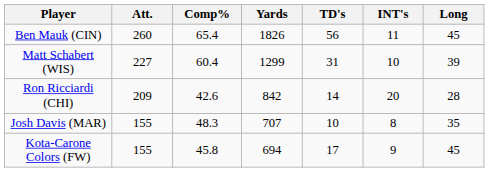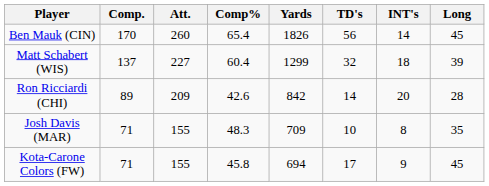 <table class="wikitable sortable">
 <tr>
 <th bgcolor="#DDDDFF" width="16%">Player</th>
+<th bgcolor="#DDDDFF" width="9%">Comp.</th>
 <th bgcolor="#DDDDFF" width="9%">Att.</th>
 <th bgcolor="#DDDDFF" width="9%">Comp%</th>
 <th bgcolor="#DDDDFF" width="9%">Yards</th>
 <th bgcolor="#DDDDFF" width="9%">TD's</th>
 <th bgcolor="#DDDDFF" width="9%">INT's</th>
 <th bgcolor="#DDDDFF" width="9%">Long</th>
 </tr>
 <tr align="center">
 <td><a href='#'>Ben Mauk</a> (CIN)</td>
+<td>170</td>
 <td>260</td>
 <td>65.4</td>
 <td>1826</td>
 <td>56</td>
-<td>11</td>
+<td>14</td>
 <td>45</td>
 </tr>
 <tr align="center">
 <td><a href='#'>Matt Schabert</a> (WIS)</td>
+<td>137</td>
 <td>227</td>
 <td>60.4</td>
 <td>1299</td>
-<td>31</td>
-<td>10</td>
+<td>32</td>
+<td>18</td>
 <td>39</td>
 </tr>
 <tr align="center">
 <td><a href='#'>Ron Ricciardi</a> (CHI)</td>
+<td>89</td>
 <td>209</td>
 <td>42.6</td>
 <td>842</td>
 <td>14</td>
 <td>20</td>
 <td>28</td>
 </tr>
 <tr align="center">
 <td><a href='#'>Josh Davis</a> (MAR)</td>
+<td>71</td>
 <td>155</td>
 <td>48.3</td>
-<td>707</td>
+<td>709</td>
 <td>10</td>
 <td>8</td>
 <td>35</td>
 </tr>
 <tr align="center">
 <td><a href='#'>Kota-Carone Colors</a> (FW)</td>
+<td>71</td>
 <td>155</td>
 <td>45.8</td>
 <td>694</td>
 <td>17</td>
 <td>9</td>
 <td>45</td>
 </tr>
 </table>
